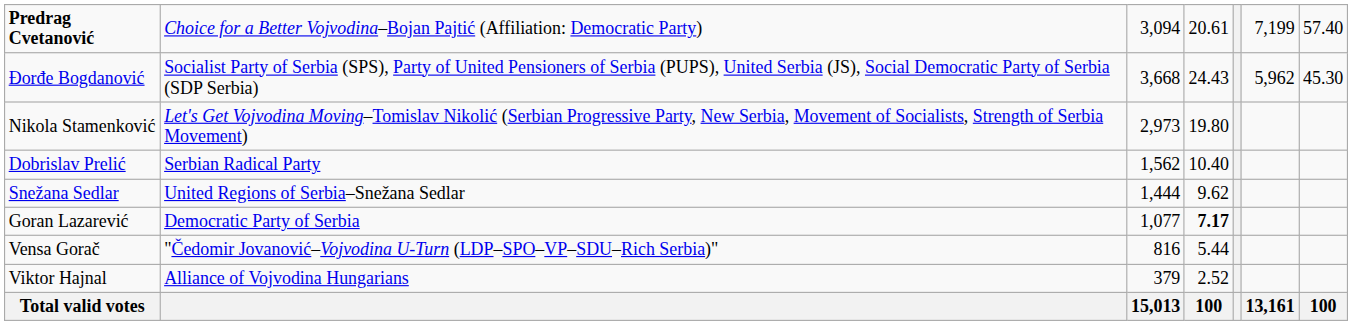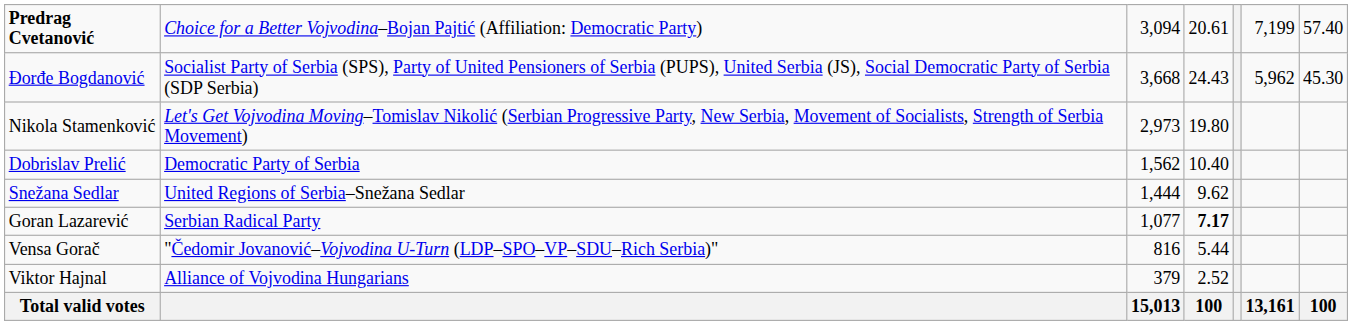 <table style="width:1200px;" class="wikitable">
 <tr>
 <td align="left"><strong>Predrag Cvetanović</strong></td>
 <td align="left"><em><a href='#'>Choice for a Better Vojvodina</a></em>–<a href='#'>Bojan Pajtić</a> (Affiliation: <a href='#'>Democratic Party</a>)</td>
 <td align="right">3,094</td>
 <td align="right">20.61</td>
 <th align="left"></th>
 <td align="right">7,199</td>
 <td align="right">57.40</td>
 </tr>
 <tr>
 <td align="left"><a href='#'>Đorđe Bogdanović</a></td>
 <td align="left"><a href='#'>Socialist Party of Serbia</a> (SPS), <a href='#'>Party of United Pensioners of Serbia</a> (PUPS), <a href='#'>United Serbia</a> (JS), <a href='#'>Social Democratic Party of Serbia</a> (SDP Serbia)</td>
 <td align="right">3,668</td>
 <td align="right">24.43</td>
 <th align="left"></th>
 <td align="right">5,962</td>
 <td align="right">45.30</td>
 </tr>
 <tr>
 <td align="left">Nikola Stamenković</td>
 <td align="left"><em><a href='#'>Let's Get Vojvodina Moving</a></em>–<a href='#'>Tomislav Nikolić</a> (<a href='#'>Serbian Progressive Party</a>, <a href='#'>New Serbia</a>, <a href='#'>Movement of Socialists</a>, <a href='#'>Strength of Serbia Movement</a>)</td>
 <td align="right">2,973</td>
 <td align="right">19.80</td>
 <th align="left"></th>
 <td align="right"></td>
 <td align="right"></td>
 </tr>
 <tr>
 <td align="left"><a href='#'>Dobrislav Prelić</a></td>
-<td align="left"><a href='#'>Serbian Radical Party</a></td>
+<td align="left"><a href='#'>Democratic Party of Serbia</a></td>
 <td align="right">1,562</td>
 <td align="right">10.40</td>
 <th align="left"></th>
 <td align="right"></td>
 <td align="right"></td>
 </tr>
 <tr>
 <td align="left"><a href='#'>Snežana Sedlar</a></td>
 <td align="left"><a href='#'>United Regions of Serbia</a>–Snežana Sedlar</td>
 <td align="right">1,444</td>
 <td align="right">9.62</td>
 <th align="left"></th>
 <td align="right"></td>
 <td align="right"></td>
 </tr>
 <tr>
 <td align="left">Goran Lazarević</td>
-<td align="left"><a href='#'>Democratic Party of Serbia</a></td>
+<td align="left"><a href='#'>Serbian Radical Party</a></td>
 <td align="right">1,077</td>
 <td align="right"><strong>7.17</strong></td>
 <th align="left"></th>
 <td align="right"></td>
 <td align="right"></td>
 </tr>
 <tr>
 <td align="left">Vensa Gorač</td>
 <td align="left">"<a href='#'>Čedomir Jovanović</a>–<em><a href='#'>Vojvodina U-Turn</a></em> (<a href='#'>LDP</a>–<a href='#'>SPO</a>–<a href='#'>VP</a>–<a href='#'>SDU</a>–<a href='#'>Rich Serbia</a>)"</td>
 <td align="right">816</td>
 <td align="right">5.44</td>
 <th align="left"></th>
 <td align="right"></td>
 <td align="right"></td>
 </tr>
 <tr>
 <td align="left">Viktor Hajnal</td>
 <td align="left"><a href='#'>Alliance of Vojvodina Hungarians</a></td>
 <td align="right">379</td>
 <td align="right">2.52</td>
 <th align="left"></th>
 <td align="right"></td>
 <td align="right"></td>
 </tr>
 <tr>
 <th align="left">Total valid votes</th>
 <th align="left"></th>
 <th align="right">15,013</th>
 <th align="right">100</th>
 <th align="left"></th>
 <th align="right">13,161</th>
 <th align="right">100</th>
 </tr>
 </table>
